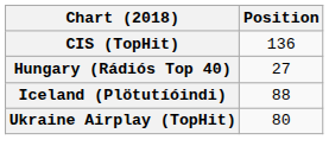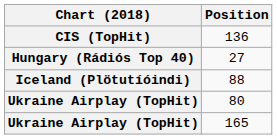 <table class="wikitable plainrowheaders sortable" style="text-align:center">
 <tr>
 <th scope="col">Chart (2018)</th>
 <th scope="col">Position</th>
 </tr>
 <tr>
 <th scope="row">CIS (TopHit)</th>
 <td>136</td>
 </tr>
 <tr>
 <th scope="row">Hungary (Rádiós Top 40)</th>
 <td>27</td>
 </tr>
 <tr>
 <th scope="row">Iceland (Plötutíóindi)</th>
 <td>88</td>
 </tr>
 <tr>
 <th scope="row">Ukraine Airplay (TopHit)</th>
 <td>80</td>
 </tr>
+<tr>
+<th scope="row">Ukraine Airplay (TopHit)<br></th>
+<td>165</td>
+</tr>
 </table>
